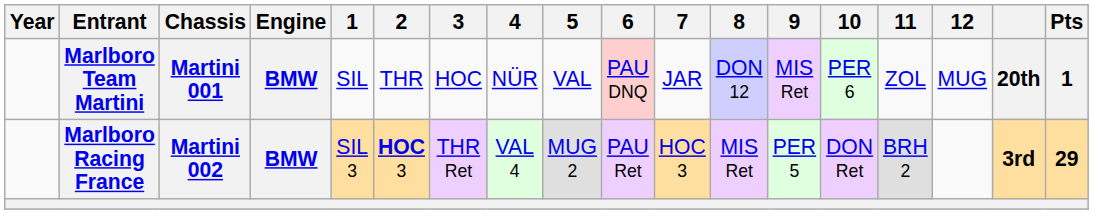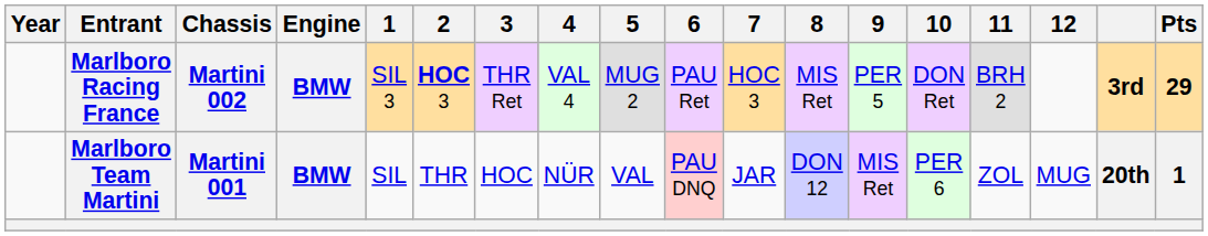 <table class="wikitable" style="text-align:center; font-size:90%">
 <tr>
 <th>Year</th>
 <th>Entrant</th>
 <th>Chassis</th>
 <th>Engine</th>
 <th>1</th>
 <th>2</th>
 <th>3</th>
 <th>4</th>
 <th>5</th>
 <th>6</th>
 <th>7</th>
 <th>8</th>
 <th>9</th>
 <th>10</th>
 <th>11</th>
 <th>12</th>
 <th></th>
 <th>Pts</th>
 </tr>
 <tr>
 <td></td>
+<th><a href='#'>Marlboro Racing France</a></th>
+<th><a href='#'>Martini 002</a></th>
+<th><a href='#'>BMW</a></th>
+<td style="background:#FFDF9F;"><a href='#'>SIL</a><br><small>3</small></td>
+<td style="background:#FFDF9F;"><strong><a href='#'>HOC</a></strong><br><small>3</small></td>
+<td style="background:#EFCFFF;"><a href='#'>THR</a><br><small>Ret</small></td>
+<td style="background:#DFFFDF;"><a href='#'>VAL</a><br><small>4</small></td>
+<td style="background:#DFDFDF;"><a href='#'>MUG</a><br><small>2</small></td>
+<td style="background:#EFCFFF;"><a href='#'>PAU</a><br><small>Ret</small></td>
+<td style="background:#FFDF9F;"><a href='#'>HOC</a><br><small>3</small></td>
+<td style="background:#EFCFFF;"><a href='#'>MIS</a><br><small>Ret</small></td>
+<td style="background:#DFFFDF;"><a href='#'>PER</a><br><small>5</small></td>
+<td style="background:#EFCFFF;"><a href='#'>DON</a><br><small>Ret</small></td>
+<td style="background:#DFDFDF;"><a href='#'>BRH</a><br><small>2</small></td>
+<td></td>
+<th style="background:#FFDF9F;">3rd</th>
+<th style="background:#FFDF9F;">29</th>
+</tr>
+<tr>
+<td></td>
 <th><a href='#'>Marlboro Team Martini</a></th>
 <th><a href='#'>Martini 001</a></th>
 <th><a href='#'>BMW</a></th>
 <td><a href='#'>SIL</a></td>
 <td><a href='#'>THR</a></td>
 <td><a href='#'>HOC</a></td>
 <td><a href='#'>NÜR</a></td>
 <td><a href='#'>VAL</a></td>
 <td style="background:#FFCFCF;"><a href='#'>PAU</a><br><small>DNQ</small></td>
 <td><a href='#'>JAR</a></td>
 <td style="background:#CFCFFF;"><a href='#'>DON</a><br><small>12</small></td>
 <td style="background:#EFCFFF;"><a href='#'>MIS</a><br><small>Ret</small></td>
 <td style="background:#DFFFDF;"><a href='#'>PER</a><br><small>6</small></td>
 <td><a href='#'>ZOL</a></td>
 <td><a href='#'>MUG</a></td>
 <th>20th</th>
 <th>1</th>
 </tr>
 <tr>
-<td></td>
-<th><a href='#'>Marlboro Racing France</a></th>
-<th><a href='#'>Martini 002</a></th>
-<th><a href='#'>BMW</a></th>
-<td style="background:#FFDF9F;"><a href='#'>SIL</a><br><small>3</small></td>
-<td style="background:#FFDF9F;"><strong><a href='#'>HOC</a></strong><br><small>3</small></td>
-<td style="background:#EFCFFF;"><a href='#'>THR</a><br><small>Ret</small></td>
-<td style="background:#DFFFDF;"><a href='#'>VAL</a><br><small>4</small></td>
-<td style="background:#DFDFDF;"><a href='#'>MUG</a><br><small>2</small></td>
-<td style="background:#EFCFFF;"><a href='#'>PAU</a><br><small>Ret</small></td>
-<td style="background:#FFDF9F;"><a href='#'>HOC</a><br><small>3</small></td>
-<td style="background:#EFCFFF;"><a href='#'>MIS</a><br><small>Ret</small></td>
-<td style="background:#DFFFDF;"><a href='#'>PER</a><br><small>5</small></td>
-<td style="background:#EFCFFF;"><a href='#'>DON</a><br><small>Ret</small></td>
-<td style="background:#DFDFDF;"><a href='#'>BRH</a><br><small>2</small></td>
-<td></td>
-<th style="background:#FFDF9F;">3rd</th>
-<th style="background:#FFDF9F;">29</th>
-</tr>
-<tr>
 <th colspan="18"></th>
 </tr>
 </table>
